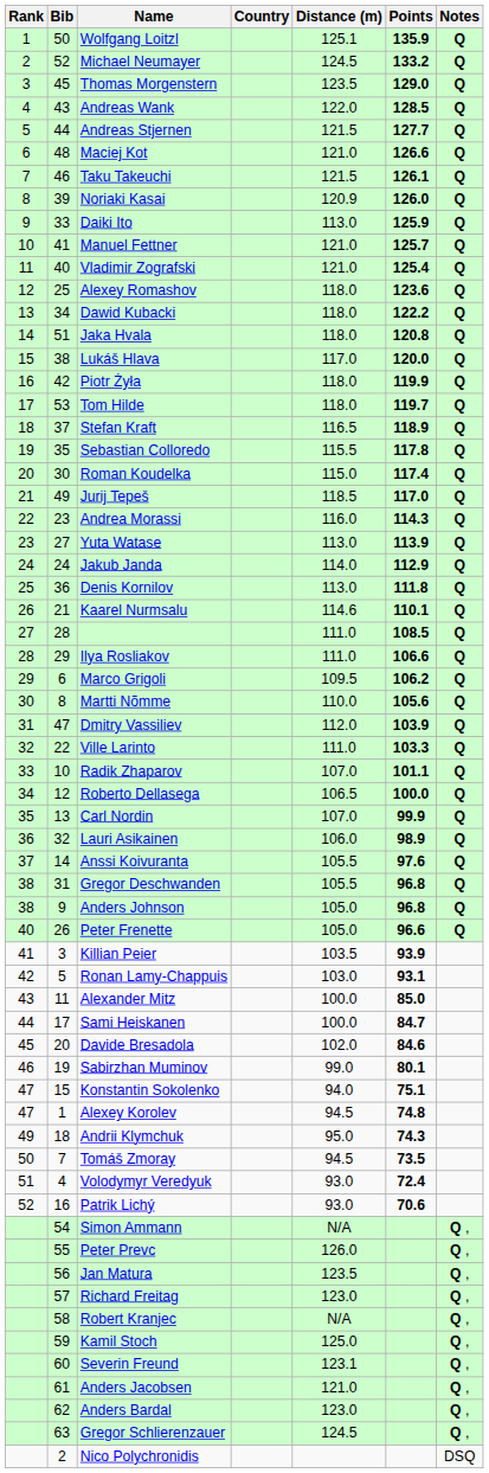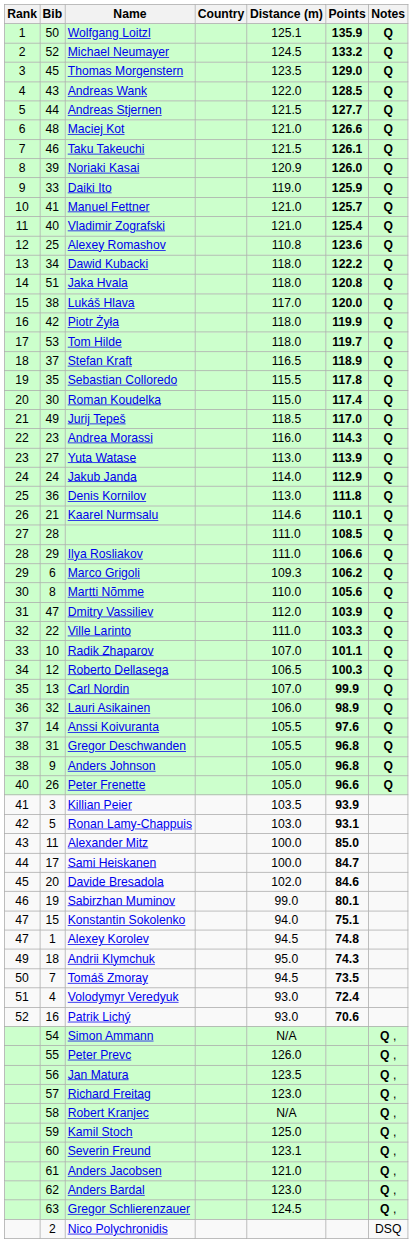 <table class="wikitable sortable" style="text-align:center">
 <tr>
 <th>Rank</th>
 <th>Bib</th>
 <th>Name</th>
 <th>Country</th>
 <th>Distance (m)</th>
 <th>Points</th>
 <th>Notes</th>
 </tr>
 <tr bgcolor=ccffcc>
 <td>1</td>
 <td>50</td>
 <td align=left><a href='#'>Wolfgang Loitzl</a></td>
 <td align=left></td>
 <td>125.1</td>
 <td><strong>135.9</strong></td>
 <td><strong>Q</strong></td>
 </tr>
 <tr bgcolor=ccffcc>
 <td>2</td>
 <td>52</td>
 <td align=left><a href='#'>Michael Neumayer</a></td>
 <td align=left></td>
 <td>124.5</td>
 <td><strong>133.2</strong></td>
 <td><strong>Q</strong></td>
 </tr>
 <tr bgcolor=ccffcc>
 <td>3</td>
 <td>45</td>
 <td align=left><a href='#'>Thomas Morgenstern</a></td>
 <td align=left></td>
 <td>123.5</td>
 <td><strong>129.0</strong></td>
 <td><strong>Q</strong></td>
 </tr>
 <tr bgcolor=ccffcc>
 <td>4</td>
 <td>43</td>
 <td align=left><a href='#'>Andreas Wank</a></td>
 <td align=left></td>
 <td>122.0</td>
 <td><strong>128.5</strong></td>
 <td><strong>Q</strong></td>
 </tr>
 <tr bgcolor=ccffcc>
 <td>5</td>
 <td>44</td>
 <td align=left><a href='#'>Andreas Stjernen</a></td>
 <td align=left></td>
 <td>121.5</td>
 <td><strong>127.7</strong></td>
 <td><strong>Q</strong></td>
 </tr>
 <tr bgcolor=ccffcc>
 <td>6</td>
 <td>48</td>
 <td align=left><a href='#'>Maciej Kot</a></td>
 <td align=left></td>
 <td>121.0</td>
 <td><strong>126.6</strong></td>
 <td><strong>Q</strong></td>
 </tr>
 <tr bgcolor=ccffcc>
 <td>7</td>
 <td>46</td>
 <td align=left><a href='#'>Taku Takeuchi</a></td>
 <td align=left></td>
 <td>121.5</td>
 <td><strong>126.1</strong></td>
 <td><strong>Q</strong></td>
 </tr>
 <tr bgcolor=ccffcc>
 <td>8</td>
 <td>39</td>
 <td align=left><a href='#'>Noriaki Kasai</a></td>
 <td align=left></td>
 <td>120.9</td>
 <td><strong>126.0</strong></td>
 <td><strong>Q</strong></td>
 </tr>
 <tr bgcolor=ccffcc>
 <td>9</td>
 <td>33</td>
 <td align=left><a href='#'>Daiki Ito</a></td>
 <td align=left></td>
-<td>113.0</td>
+<td>119.0</td>
 <td><strong>125.9</strong></td>
 <td><strong>Q</strong></td>
 </tr>
 <tr bgcolor=ccffcc>
 <td>10</td>
 <td>41</td>
 <td align=left><a href='#'>Manuel Fettner</a></td>
 <td align=left></td>
 <td>121.0</td>
 <td><strong>125.7</strong></td>
 <td><strong>Q</strong></td>
 </tr>
 <tr bgcolor=ccffcc>
 <td>11</td>
 <td>40</td>
 <td align=left><a href='#'>Vladimir Zografski</a></td>
 <td align=left></td>
 <td>121.0</td>
 <td><strong>125.4</strong></td>
 <td><strong>Q</strong></td>
 </tr>
 <tr bgcolor=ccffcc>
 <td>12</td>
 <td>25</td>
 <td align=left><a href='#'>Alexey Romashov</a></td>
 <td align=left></td>
-<td>118.0</td>
+<td>110.8</td>
 <td><strong>123.6</strong></td>
 <td><strong>Q</strong></td>
 </tr>
 <tr bgcolor=ccffcc>
 <td>13</td>
 <td>34</td>
 <td align=left><a href='#'>Dawid Kubacki</a></td>
 <td align=left></td>
 <td>118.0</td>
 <td><strong>122.2</strong></td>
 <td><strong>Q</strong></td>
 </tr>
 <tr bgcolor=ccffcc>
 <td>14</td>
 <td>51</td>
 <td align=left><a href='#'>Jaka Hvala</a></td>
 <td align=left></td>
 <td>118.0</td>
 <td><strong>120.8</strong></td>
 <td><strong>Q</strong></td>
 </tr>
 <tr bgcolor=ccffcc>
 <td>15</td>
 <td>38</td>
 <td align=left><a href='#'>Lukáš Hlava</a></td>
 <td align=left></td>
 <td>117.0</td>
 <td><strong>120.0</strong></td>
 <td><strong>Q</strong></td>
 </tr>
 <tr bgcolor=ccffcc>
 <td>16</td>
 <td>42</td>
 <td align=left><a href='#'>Piotr Żyła</a></td>
 <td align=left></td>
 <td>118.0</td>
 <td><strong>119.9</strong></td>
 <td><strong>Q</strong></td>
 </tr>
 <tr bgcolor=ccffcc>
 <td>17</td>
 <td>53</td>
 <td align=left><a href='#'>Tom Hilde</a></td>
 <td align=left></td>
 <td>118.0</td>
 <td><strong>119.7</strong></td>
 <td><strong>Q</strong></td>
 </tr>
 <tr bgcolor=ccffcc>
 <td>18</td>
 <td>37</td>
 <td align=left><a href='#'>Stefan Kraft</a></td>
 <td align=left></td>
 <td>116.5</td>
 <td><strong>118.9</strong></td>
 <td><strong>Q</strong></td>
 </tr>
 <tr bgcolor=ccffcc>
 <td>19</td>
 <td>35</td>
 <td align=left><a href='#'>Sebastian Colloredo</a></td>
 <td align=left></td>
 <td>115.5</td>
 <td><strong>117.8</strong></td>
 <td><strong>Q</strong></td>
 </tr>
 <tr bgcolor=ccffcc>
 <td>20</td>
 <td>30</td>
 <td align=left><a href='#'>Roman Koudelka</a></td>
 <td align=left></td>
 <td>115.0</td>
 <td><strong>117.4</strong></td>
 <td><strong>Q</strong></td>
 </tr>
 <tr bgcolor=ccffcc>
 <td>21</td>
 <td>49</td>
 <td align=left><a href='#'>Jurij Tepeš</a></td>
 <td align=left></td>
 <td>118.5</td>
 <td><strong>117.0</strong></td>
 <td><strong>Q</strong></td>
 </tr>
 <tr bgcolor=ccffcc>
 <td>22</td>
 <td>23</td>
 <td align=left><a href='#'>Andrea Morassi</a></td>
 <td align=left></td>
 <td>116.0</td>
 <td><strong>114.3</strong></td>
 <td><strong>Q</strong></td>
 </tr>
 <tr bgcolor=ccffcc>
 <td>23</td>
 <td>27</td>
 <td align=left><a href='#'>Yuta Watase</a></td>
 <td align=left></td>
 <td>113.0</td>
 <td><strong>113.9</strong></td>
 <td><strong>Q</strong></td>
 </tr>
 <tr bgcolor=ccffcc>
 <td>24</td>
 <td>24</td>
 <td align=left><a href='#'>Jakub Janda</a></td>
 <td align=left></td>
 <td>114.0</td>
 <td><strong>112.9</strong></td>
 <td><strong>Q</strong></td>
 </tr>
 <tr bgcolor=ccffcc>
 <td>25</td>
 <td>36</td>
 <td align=left><a href='#'>Denis Kornilov</a></td>
 <td align=left></td>
 <td>113.0</td>
 <td><strong>111.8</strong></td>
 <td><strong>Q</strong></td>
 </tr>
 <tr bgcolor=ccffcc>
 <td>26</td>
 <td>21</td>
 <td align=left><a href='#'>Kaarel Nurmsalu</a></td>
 <td align=left></td>
 <td>114.6</td>
 <td><strong>110.1</strong></td>
 <td><strong>Q</strong></td>
 </tr>
 <tr bgcolor=ccffcc>
 <td>27</td>
 <td>28</td>
 <td align=left></td>
 <td align=left></td>
 <td>111.0</td>
 <td><strong>108.5</strong></td>
 <td><strong>Q</strong></td>
 </tr>
 <tr bgcolor=ccffcc>
 <td>28</td>
 <td>29</td>
 <td align=left><a href='#'>Ilya Rosliakov</a></td>
 <td align=left></td>
 <td>111.0</td>
 <td><strong>106.6</strong></td>
 <td><strong>Q</strong></td>
 </tr>
 <tr bgcolor=ccffcc>
 <td>29</td>
 <td>6</td>
 <td align=left><a href='#'>Marco Grigoli</a></td>
 <td align=left></td>
-<td>109.5</td>
+<td>109.3</td>
 <td><strong>106.2</strong></td>
 <td><strong>Q</strong></td>
 </tr>
 <tr bgcolor=ccffcc>
 <td>30</td>
 <td>8</td>
 <td align=left><a href='#'>Martti Nõmme</a></td>
 <td align=left></td>
 <td>110.0</td>
 <td><strong>105.6</strong></td>
 <td><strong>Q</strong></td>
 </tr>
 <tr bgcolor=ccffcc>
 <td>31</td>
 <td>47</td>
 <td align=left><a href='#'>Dmitry Vassiliev</a></td>
 <td align=left></td>
 <td>112.0</td>
 <td><strong>103.9</strong></td>
 <td><strong>Q</strong></td>
 </tr>
 <tr bgcolor=ccffcc>
 <td>32</td>
 <td>22</td>
 <td align=left><a href='#'>Ville Larinto</a></td>
 <td align=left></td>
 <td>111.0</td>
 <td><strong>103.3</strong></td>
 <td><strong>Q</strong></td>
 </tr>
 <tr bgcolor=ccffcc>
 <td>33</td>
 <td>10</td>
 <td align=left><a href='#'>Radik Zhaparov</a></td>
 <td align=left></td>
 <td>107.0</td>
 <td><strong>101.1</strong></td>
 <td><strong>Q</strong></td>
 </tr>
 <tr bgcolor=ccffcc>
 <td>34</td>
 <td>12</td>
 <td align=left><a href='#'>Roberto Dellasega</a></td>
 <td align=left></td>
 <td>106.5</td>
-<td><strong>100.0</strong></td>
+<td><strong>100.3</strong></td>
 <td><strong>Q</strong></td>
 </tr>
 <tr bgcolor=ccffcc>
 <td>35</td>
 <td>13</td>
 <td align=left><a href='#'>Carl Nordin</a></td>
 <td align=left></td>
 <td>107.0</td>
 <td><strong>99.9</strong></td>
 <td><strong>Q</strong></td>
 </tr>
 <tr bgcolor=ccffcc>
 <td>36</td>
 <td>32</td>
 <td align=left><a href='#'>Lauri Asikainen</a></td>
 <td align=left></td>
 <td>106.0</td>
 <td><strong>98.9</strong></td>
 <td><strong>Q</strong></td>
 </tr>
 <tr bgcolor=ccffcc>
 <td>37</td>
 <td>14</td>
 <td align=left><a href='#'>Anssi Koivuranta</a></td>
 <td align=left></td>
 <td>105.5</td>
 <td><strong>97.6</strong></td>
 <td><strong>Q</strong></td>
 </tr>
 <tr bgcolor=ccffcc>
 <td>38</td>
 <td>31</td>
 <td align=left><a href='#'>Gregor Deschwanden</a></td>
 <td align=left></td>
 <td>105.5</td>
 <td><strong>96.8</strong></td>
 <td><strong>Q</strong></td>
 </tr>
 <tr bgcolor=ccffcc>
 <td>38</td>
 <td>9</td>
 <td align=left><a href='#'>Anders Johnson</a></td>
 <td align=left></td>
 <td>105.0</td>
 <td><strong>96.8</strong></td>
 <td><strong>Q</strong></td>
 </tr>
 <tr bgcolor=ccffcc>
 <td>40</td>
 <td>26</td>
 <td align=left><a href='#'>Peter Frenette</a></td>
 <td align=left></td>
 <td>105.0</td>
 <td><strong>96.6</strong></td>
 <td><strong>Q</strong></td>
 </tr>
 <tr>
 <td>41</td>
 <td>3</td>
 <td align=left><a href='#'>Killian Peier</a></td>
 <td align=left></td>
 <td>103.5</td>
 <td><strong>93.9</strong></td>
 <td></td>
 </tr>
 <tr>
 <td>42</td>
 <td>5</td>
 <td align=left><a href='#'>Ronan Lamy-Chappuis</a></td>
 <td align=left></td>
 <td>103.0</td>
 <td><strong>93.1</strong></td>
 <td></td>
 </tr>
 <tr>
 <td>43</td>
 <td>11</td>
 <td align=left><a href='#'>Alexander Mitz</a></td>
 <td align=left></td>
 <td>100.0</td>
 <td><strong>85.0</strong></td>
 <td></td>
 </tr>
 <tr>
 <td>44</td>
 <td>17</td>
 <td align=left><a href='#'>Sami Heiskanen</a></td>
 <td align=left></td>
 <td>100.0</td>
 <td><strong>84.7</strong></td>
 <td></td>
 </tr>
 <tr>
 <td>45</td>
 <td>20</td>
 <td align=left><a href='#'>Davide Bresadola</a></td>
 <td align=left></td>
 <td>102.0</td>
 <td><strong>84.6</strong></td>
 <td></td>
 </tr>
 <tr>
 <td>46</td>
 <td>19</td>
 <td align=left><a href='#'>Sabirzhan Muminov</a></td>
 <td align=left></td>
 <td>99.0</td>
 <td><strong>80.1</strong></td>
 <td></td>
 </tr>
 <tr>
 <td>47</td>
 <td>15</td>
 <td align=left><a href='#'>Konstantin Sokolenko</a></td>
 <td align=left></td>
 <td>94.0</td>
 <td><strong>75.1</strong></td>
 <td></td>
 </tr>
 <tr>
 <td>47</td>
 <td>1</td>
 <td align=left><a href='#'>Alexey Korolev</a></td>
 <td align=left></td>
 <td>94.5</td>
 <td><strong>74.8</strong></td>
 <td></td>
 </tr>
 <tr>
 <td>49</td>
 <td>18</td>
 <td align=left><a href='#'>Andrii Klymchuk</a></td>
 <td align=left></td>
 <td>95.0</td>
 <td><strong>74.3</strong></td>
 <td></td>
 </tr>
 <tr>
 <td>50</td>
 <td>7</td>
 <td align=left><a href='#'>Tomáš Zmoray</a></td>
 <td align=left></td>
 <td>94.5</td>
 <td><strong>73.5</strong></td>
 <td></td>
 </tr>
 <tr>
 <td>51</td>
 <td>4</td>
 <td align=left><a href='#'>Volodymyr Veredyuk</a></td>
 <td align=left></td>
 <td>93.0</td>
 <td><strong>72.4</strong></td>
 <td></td>
 </tr>
 <tr>
 <td>52</td>
 <td>16</td>
 <td align=left><a href='#'>Patrik Lichý</a></td>
 <td align=left></td>
 <td>93.0</td>
 <td><strong>70.6</strong></td>
 <td></td>
 </tr>
 <tr bgcolor=ccffcc>
 <td></td>
 <td>54</td>
 <td align=left><a href='#'>Simon Ammann</a></td>
 <td align=left></td>
 <td>N/A</td>
 <td></td>
 <td><strong>Q</strong> , </td>
 </tr>
 <tr bgcolor=ccffcc>
 <td></td>
 <td>55</td>
 <td align=left><a href='#'>Peter Prevc</a></td>
 <td align=left></td>
 <td>126.0</td>
 <td></td>
 <td><strong>Q</strong> , </td>
 </tr>
 <tr bgcolor=ccffcc>
 <td></td>
 <td>56</td>
 <td align=left><a href='#'>Jan Matura</a></td>
 <td align=left></td>
 <td>123.5</td>
 <td></td>
 <td><strong>Q</strong> , </td>
 </tr>
 <tr bgcolor=ccffcc>
 <td></td>
 <td>57</td>
 <td align=left><a href='#'>Richard Freitag</a></td>
 <td align=left></td>
 <td>123.0</td>
 <td></td>
 <td><strong>Q</strong> , </td>
 </tr>
 <tr bgcolor=ccffcc>
 <td></td>
 <td>58</td>
 <td align=left><a href='#'>Robert Kranjec</a></td>
 <td align=left></td>
 <td>N/A</td>
 <td></td>
 <td><strong>Q</strong> , </td>
 </tr>
 <tr bgcolor=ccffcc>
 <td></td>
 <td>59</td>
 <td align=left><a href='#'>Kamil Stoch</a></td>
 <td align=left></td>
 <td>125.0</td>
 <td></td>
 <td><strong>Q</strong> , </td>
 </tr>
 <tr bgcolor=ccffcc>
 <td></td>
 <td>60</td>
 <td align=left><a href='#'>Severin Freund</a></td>
 <td align=left></td>
 <td>123.1</td>
 <td></td>
 <td><strong>Q</strong> , </td>
 </tr>
 <tr bgcolor=ccffcc>
 <td></td>
 <td>61</td>
 <td align=left><a href='#'>Anders Jacobsen</a></td>
 <td align=left></td>
 <td>121.0</td>
 <td></td>
 <td><strong>Q</strong> , </td>
 </tr>
 <tr bgcolor=ccffcc>
 <td></td>
 <td>62</td>
 <td align=left><a href='#'>Anders Bardal</a></td>
 <td align=left></td>
 <td>123.0</td>
 <td></td>
 <td><strong>Q</strong> , </td>
 </tr>
 <tr bgcolor=ccffcc>
 <td></td>
 <td>63</td>
 <td align=left><a href='#'>Gregor Schlierenzauer</a></td>
 <td align=left></td>
 <td>124.5</td>
 <td></td>
 <td><strong>Q</strong> , </td>
 </tr>
 <tr>
 <td></td>
 <td>2</td>
 <td align=left><a href='#'>Nico Polychronidis</a></td>
 <td align=left></td>
 <td></td>
 <td></td>
 <td>DSQ</td>
 </tr>
 </table>
